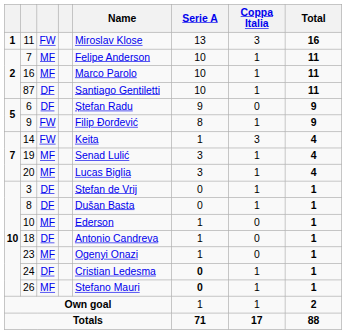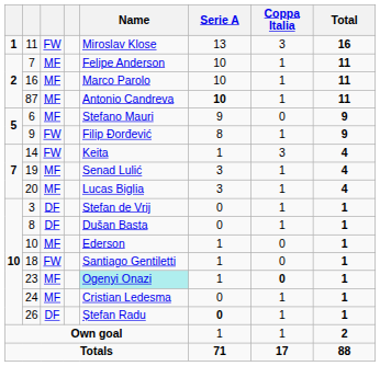 <table class="wikitable" style="text-align:center">
 <tr>
 <th width=15></th>
 <th width=15></th>
 <th width=15></th>
 <th width=15></th>
 <th width=145>Name</th>
 <th width=80><a href='#'>Serie A</a></th>
 <th width=80><a href='#'>Coppa Italia</a></th>
 <th width=80>Total</th>
 </tr>
 <tr>
 <td><strong>1</strong></td>
 <td>11</td>
 <td><a href='#'>FW</a></td>
 <td></td>
 <td align=left><a href='#'>Miroslav Klose</a></td>
 <td>13</td>
 <td>3</td>
 <td><strong>16</strong></td>
 </tr>
 <tr>
 <td rowspan=3><strong>2</strong></td>
 <td>7</td>
 <td><a href='#'>MF</a></td>
 <td></td>
 <td align=left><a href='#'>Felipe Anderson</a></td>
 <td>10</td>
 <td>1</td>
 <td><strong>11</strong></td>
 </tr>
 <tr>
 <td>16</td>
 <td><a href='#'>MF</a></td>
 <td></td>
 <td align=left><a href='#'>Marco Parolo</a></td>
 <td>10</td>
 <td>1</td>
 <td><strong>11</strong></td>
 </tr>
 <tr>
 <td>87</td>
-<td><a href='#'>DF</a></td>
+<td><a href='#'>MF</a></td>
 <td></td>
-<td align=left><a href='#'>Santiago Gentiletti</a></td>
-<td>10</td>
+<td align=left><a href='#'>Antonio Candreva</a></td>
+<td><strong>10</strong></td>
 <td>1</td>
 <td><strong>11</strong></td>
 </tr>
 <tr>
 <td rowspan=2><strong>5</strong></td>
 <td>6</td>
-<td><a href='#'>DF</a></td>
+<td><a href='#'>MF</a></td>
 <td></td>
-<td align=left><a href='#'>Ștefan Radu</a></td>
+<td align=left><a href='#'>Stefano Mauri</a></td>
 <td>9</td>
 <td>0</td>
 <td><strong>9</strong></td>
 </tr>
 <tr>
 <td>9</td>
 <td><a href='#'>FW</a></td>
 <td></td>
 <td align=left><a href='#'>Filip Đorđević</a></td>
 <td>8</td>
 <td>1</td>
 <td><strong>9</strong></td>
 </tr>
 <tr>
 <td rowspan=3><strong>7</strong></td>
 <td>14</td>
 <td><a href='#'>FW</a></td>
 <td></td>
 <td align=left><a href='#'>Keita</a></td>
 <td>1</td>
 <td>3</td>
 <td><strong>4</strong></td>
 </tr>
 <tr>
 <td>19</td>
 <td><a href='#'>MF</a></td>
 <td></td>
 <td align=left><a href='#'>Senad Lulić</a></td>
 <td>3</td>
 <td>1</td>
 <td><strong>4</strong></td>
 </tr>
 <tr>
 <td>20</td>
 <td><a href='#'>MF</a></td>
 <td></td>
 <td align=left><a href='#'>Lucas Biglia</a></td>
 <td>3</td>
 <td>1</td>
 <td><strong>4</strong></td>
 </tr>
 <tr>
 <td rowspan=7><strong>10</strong></td>
 <td>3</td>
 <td><a href='#'>DF</a></td>
 <td></td>
 <td align=left><a href='#'>Stefan de Vrij</a></td>
 <td>0</td>
 <td>1</td>
 <td><strong>1</strong></td>
 </tr>
 <tr>
 <td>8</td>
 <td><a href='#'>DF</a></td>
 <td></td>
 <td align=left><a href='#'>Dušan Basta</a></td>
 <td>0</td>
 <td>1</td>
 <td><strong>1</strong></td>
 </tr>
 <tr>
 <td>10</td>
 <td><a href='#'>MF</a></td>
 <td></td>
 <td align=left><a href='#'>Ederson</a></td>
 <td>1</td>
 <td>0</td>
 <td><strong>1</strong></td>
 </tr>
 <tr>
 <td>18</td>
-<td><a href='#'>DF</a></td>
+<td><a href='#'>FW</a></td>
 <td></td>
-<td align=left><a href='#'>Antonio Candreva</a></td>
+<td align=left><a href='#'>Santiago Gentiletti</a></td>
 <td>1</td>
 <td>0</td>
 <td><strong>1</strong></td>
 </tr>
 <tr>
 <td>23</td>
 <td><a href='#'>MF</a></td>
 <td></td>
-<td align=left><a href='#'>Ogenyi Onazi</a></td>
+<td align=left style="background: paleturquoise;"><a href='#'>Ogenyi Onazi</a></td>
 <td>1</td>
-<td>0</td>
+<td><strong>0</strong></td>
 <td><strong>1</strong></td>
 </tr>
 <tr>
 <td>24</td>
-<td><a href='#'>DF</a></td>
+<td><a href='#'>MF</a></td>
 <td></td>
 <td align=left><a href='#'>Cristian Ledesma</a></td>
-<td><strong>0</strong></td>
+<td>0</td>
 <td>1</td>
 <td><strong>1</strong></td>
 </tr>
 <tr>
 <td>26</td>
-<td><a href='#'>MF</a></td>
+<td><a href='#'>DF</a></td>
 <td></td>
-<td align=left><a href='#'>Stefano Mauri</a></td>
+<td align=left><a href='#'>Ștefan Radu</a></td>
 <td><strong>0</strong></td>
 <td>1</td>
 <td><strong>1</strong></td>
 </tr>
 <tr>
 <td colspan=5><strong>Own goal</strong></td>
 <td>1</td>
 <td>1</td>
 <td><strong>2</strong></td>
 </tr>
 <tr>
 <td colspan=5><strong>Totals</strong></td>
 <td><strong>71</strong></td>
 <td><strong>17</strong></td>
 <td><strong>88</strong></td>
 </tr>
 </table>
